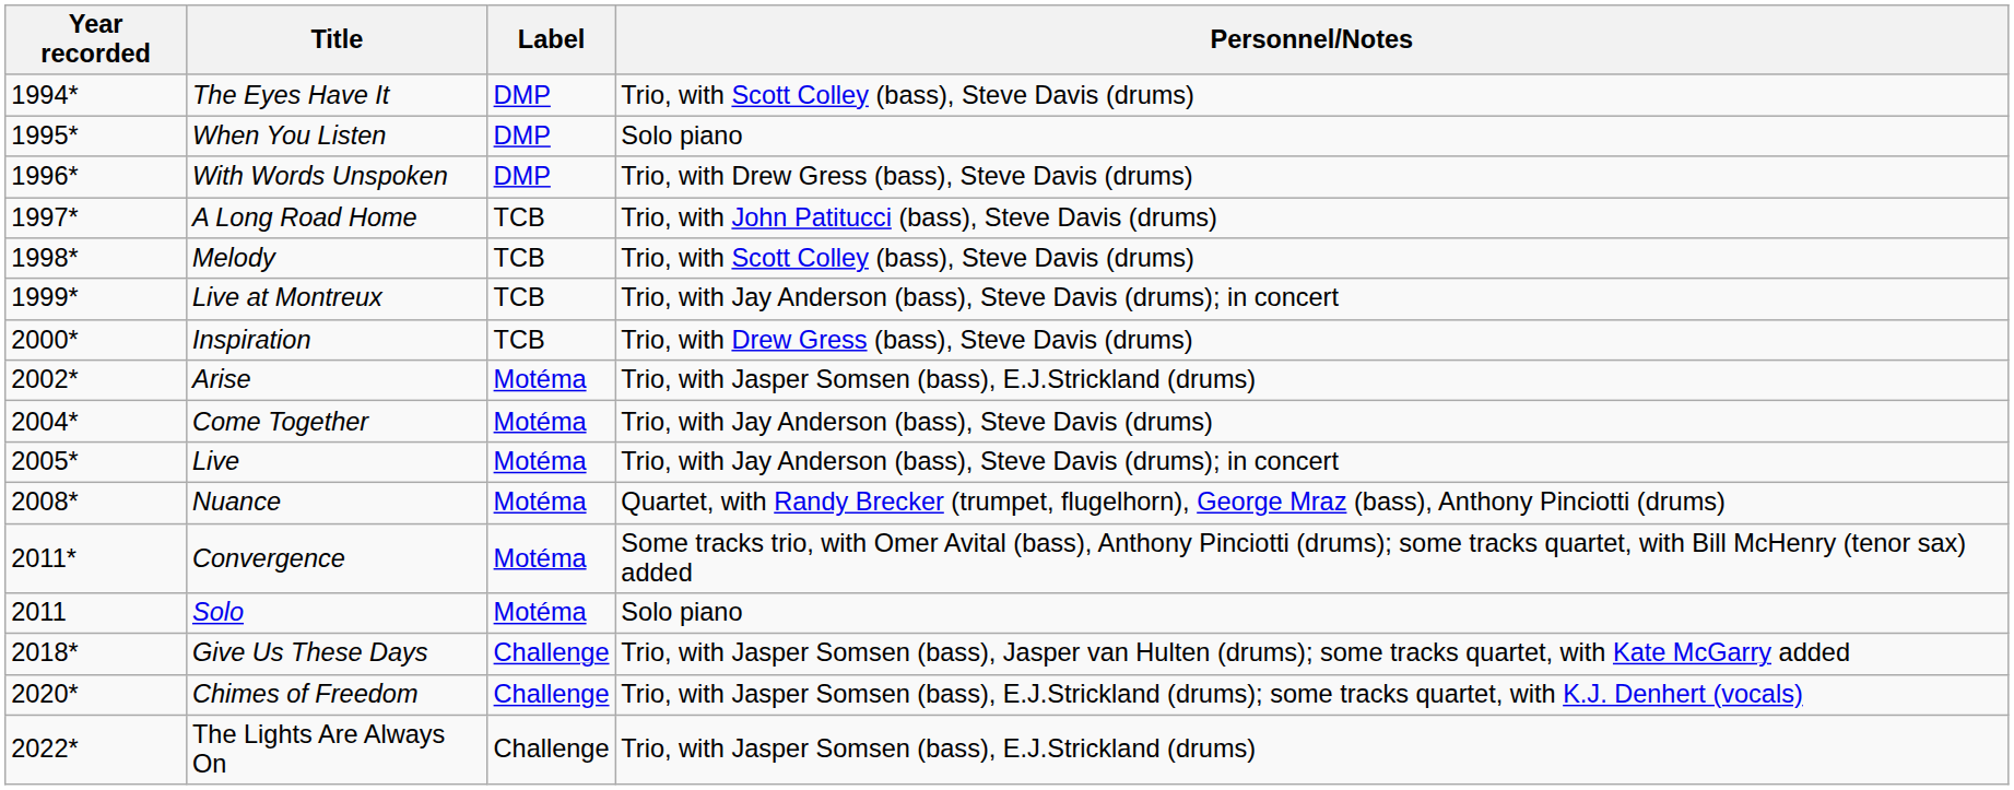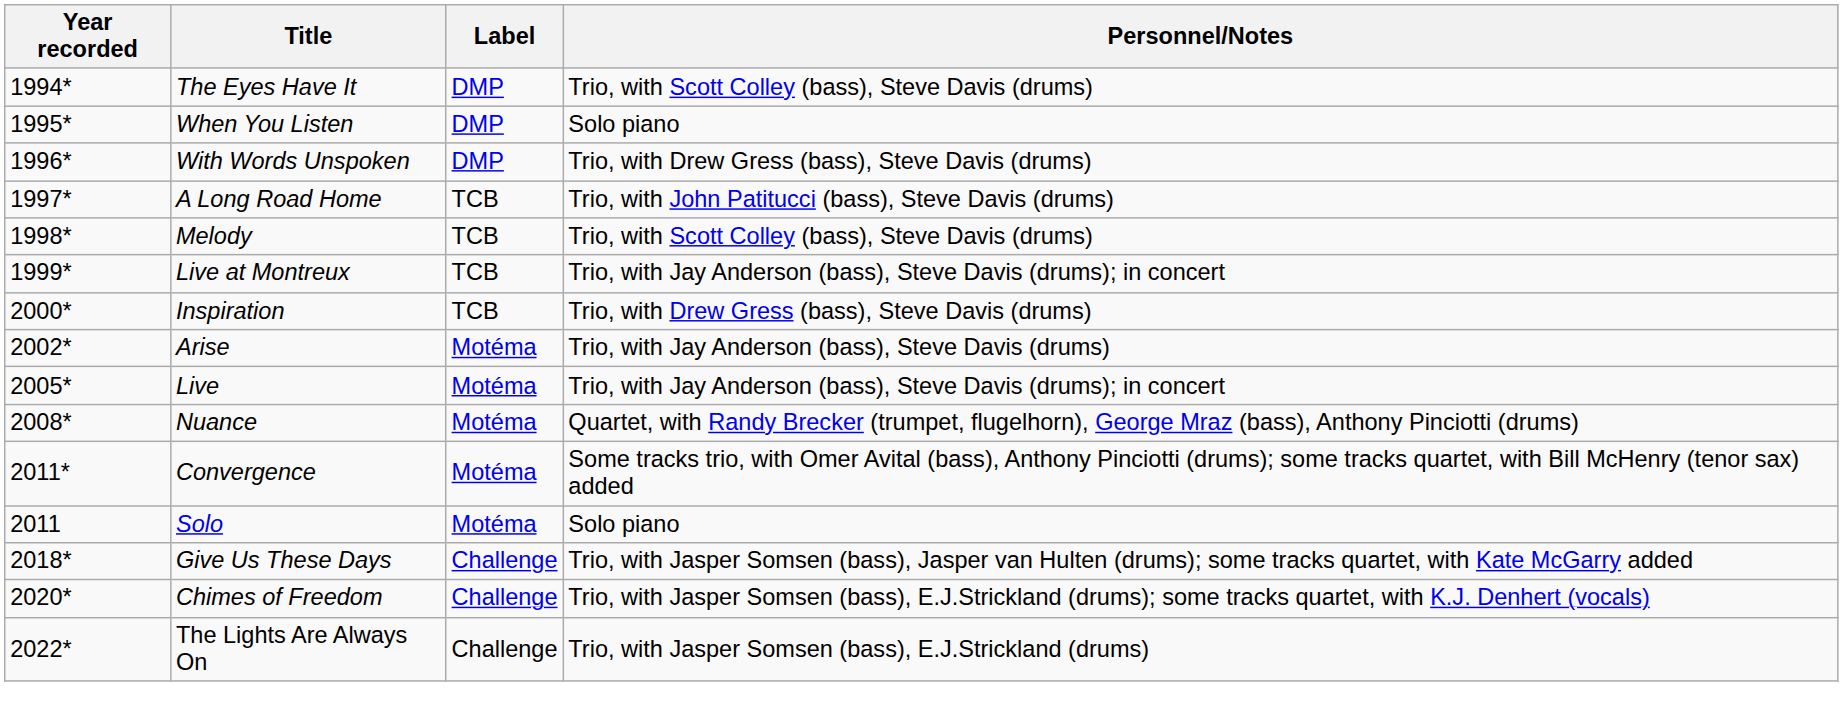 <table class="wikitable sortable">
 <tr>
 <th>Year recorded</th>
 <th>Title</th>
 <th>Label</th>
 <th class="unsortable">Personnel/Notes</th>
 </tr>
 <tr>
 <td>1994*</td>
 <td><em>The Eyes Have It</em></td>
 <td><a href='#'>DMP</a></td>
 <td>Trio, with <a href='#'>Scott Colley</a> (bass), Steve Davis (drums)</td>
 </tr>
 <tr>
 <td>1995*</td>
 <td><em>When You Listen</em></td>
 <td><a href='#'>DMP</a></td>
 <td>Solo piano</td>
 </tr>
 <tr>
 <td>1996*</td>
 <td><em>With Words Unspoken</em></td>
 <td><a href='#'>DMP</a></td>
 <td>Trio, with Drew Gress (bass), Steve Davis (drums)</td>
 </tr>
 <tr>
 <td>1997*</td>
 <td><em>A Long Road Home</em></td>
 <td>TCB</td>
 <td>Trio, with <a href='#'>John Patitucci</a> (bass), Steve Davis (drums)</td>
 </tr>
 <tr>
 <td>1998*</td>
 <td><em>Melody</em></td>
 <td>TCB</td>
 <td>Trio, with <a href='#'>Scott Colley</a> (bass), Steve Davis (drums)</td>
 </tr>
 <tr>
 <td>1999*</td>
 <td><em>Live at Montreux</em></td>
 <td>TCB</td>
 <td>Trio, with Jay Anderson (bass), Steve Davis (drums); in concert</td>
 </tr>
 <tr>
 <td>2000*</td>
 <td><em>Inspiration</em></td>
 <td>TCB</td>
 <td>Trio, with <a href='#'>Drew Gress</a> (bass), Steve Davis (drums)</td>
 </tr>
 <tr>
 <td>2002*</td>
 <td><em>Arise</em></td>
 <td><a href='#'>Motéma</a></td>
-<td>Trio, with Jasper Somsen (bass), E.J.Strickland (drums)</td>
-</tr>
-<tr>
-<td>2004*</td>
-<td><em>Come Together</em></td>
-<td><a href='#'>Motéma</a></td>
 <td>Trio, with Jay Anderson (bass), Steve Davis (drums)</td>
 </tr>
 <tr>
 <td>2005*</td>
 <td><em>Live</em></td>
 <td><a href='#'>Motéma</a></td>
 <td>Trio, with Jay Anderson (bass), Steve Davis (drums); in concert</td>
 </tr>
 <tr>
 <td>2008*</td>
 <td><em>Nuance</em></td>
 <td><a href='#'>Motéma</a></td>
 <td>Quartet, with <a href='#'>Randy Brecker</a> (trumpet, flugelhorn), <a href='#'>George Mraz</a> (bass), Anthony Pinciotti (drums)</td>
 </tr>
 <tr>
 <td>2011*</td>
 <td><em>Convergence</em></td>
 <td><a href='#'>Motéma</a></td>
 <td>Some tracks trio, with Omer Avital (bass), Anthony Pinciotti (drums); some tracks quartet, with Bill McHenry (tenor sax) added</td>
 </tr>
 <tr>
 <td>2011</td>
 <td><em><a href='#'>Solo</a></em></td>
 <td><a href='#'>Motéma</a></td>
 <td>Solo piano</td>
 </tr>
 <tr>
 <td>2018*</td>
 <td><em>Give Us These Days</em></td>
 <td><a href='#'>Challenge</a></td>
 <td>Trio, with Jasper Somsen (bass), Jasper van Hulten (drums); some tracks quartet, with <a href='#'>Kate McGarry</a> added</td>
 </tr>
 <tr>
 <td>2020*</td>
 <td><em>Chimes of Freedom</em></td>
 <td><a href='#'>Challenge</a></td>
 <td>Trio, with Jasper Somsen (bass), E.J.Strickland (drums); some tracks quartet, with <a href='#'>K.J. Denhert (vocals)</a></td>
 </tr>
 <tr>
 <td>2022*</td>
 <td>The Lights Are Always On</td>
 <td>Challenge</td>
 <td>Trio, with Jasper Somsen (bass), E.J.Strickland (drums)</td>
 </tr>
 </table>
